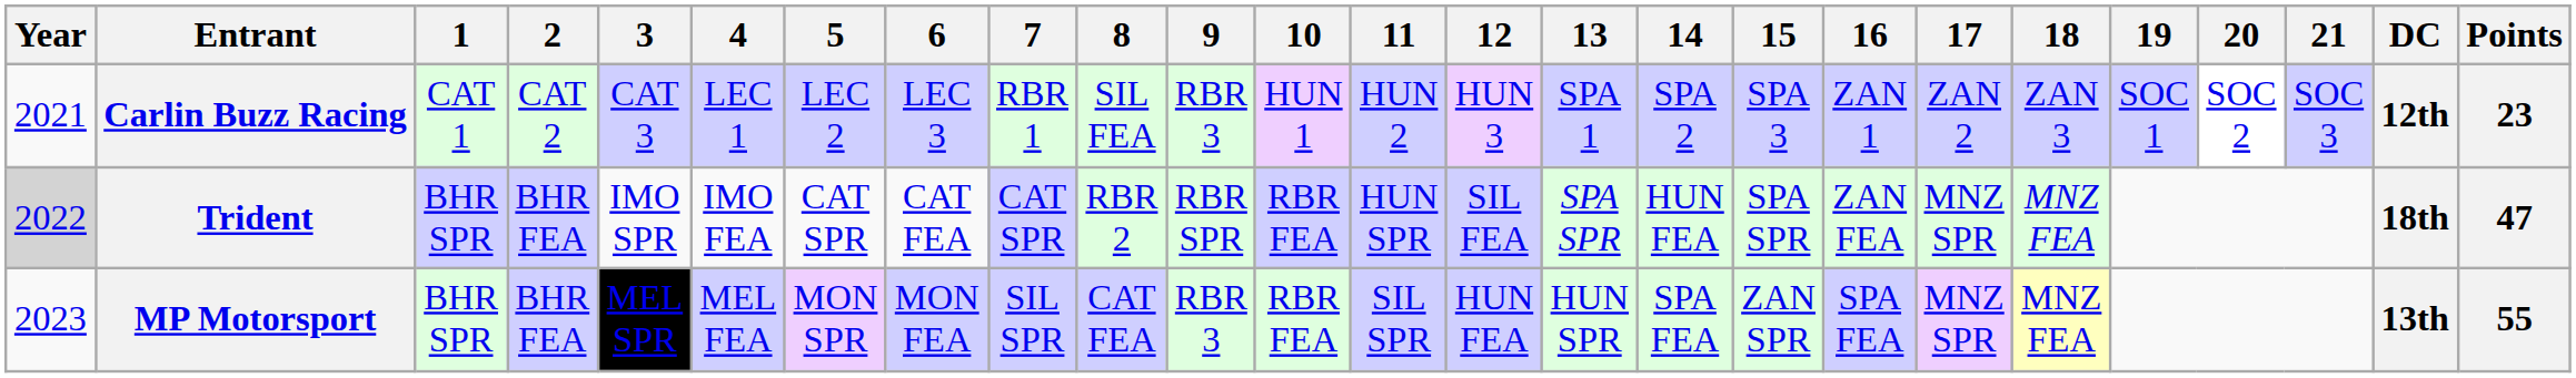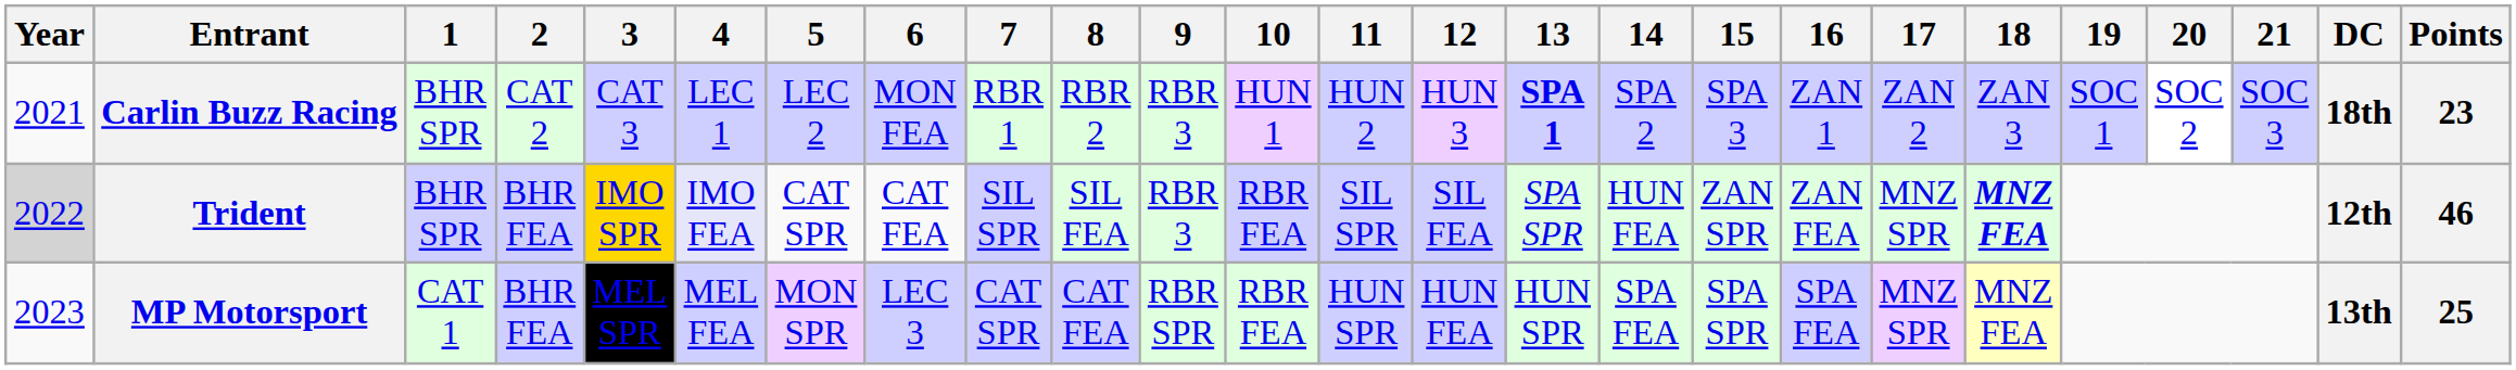 <table class="wikitable" style="text-align:center; font-size:85%">
 <tr>
 <th>Year</th>
 <th>Entrant</th>
 <th>1</th>
 <th>2</th>
 <th>3</th>
 <th>4</th>
 <th>5</th>
 <th>6</th>
 <th>7</th>
 <th>8</th>
 <th>9</th>
 <th>10</th>
 <th>11</th>
 <th>12</th>
 <th>13</th>
 <th>14</th>
 <th>15</th>
 <th>16</th>
 <th>17</th>
 <th>18</th>
 <th>19</th>
 <th>20</th>
 <th>21</th>
 <th>DC</th>
 <th>Points</th>
 </tr>
 <tr>
 <td><a href='#'>2021</a></td>
 <th nowrap><a href='#'>Carlin Buzz Racing</a></th>
-<td style="background:#DFFFDF;"><a href='#'>CAT<br>1</a><br></td>
+<td style="background:#DFFFDF;"><a href='#'>BHR<br>SPR</a><br></td>
 <td style="background:#DFFFDF;"><a href='#'>CAT<br>2</a><br></td>
 <td style="background:#CFCFFF;"><a href='#'>CAT<br>3</a><br></td>
 <td style="background:#CFCFFF;"><a href='#'>LEC<br>1</a><br></td>
 <td style="background:#CFCFFF;"><a href='#'>LEC<br>2</a><br></td>
-<td style="background:#CFCFFF;"><a href='#'>LEC<br>3</a><br></td>
+<td style="background:#CFCFFF;"><a href='#'>MON<br>FEA</a><br></td>
 <td style="background:#DFFFDF;"><a href='#'>RBR<br>1</a><br></td>
-<td style="background:#DFFFDF;"><a href='#'>SIL<br>FEA</a><br></td>
+<td style="background:#DFFFDF;"><a href='#'>RBR<br>2</a><br></td>
 <td style="background:#DFFFDF;"><a href='#'>RBR<br>3</a><br></td>
 <td style="background:#EFCFFF;"><a href='#'>HUN<br>1</a><br></td>
 <td style="background:#CFCFFF;"><a href='#'>HUN<br>2</a><br></td>
 <td style="background:#EFCFFF;"><a href='#'>HUN<br>3</a><br></td>
-<td style="background:#CFCFFF;"><a href='#'>SPA<br>1</a><br></td>
+<td style="background:#CFCFFF;"><strong><a href='#'>SPA<br>1</a><br></strong></td>
 <td style="background:#CFCFFF;"><a href='#'>SPA<br>2</a><br></td>
 <td style="background:#CFCFFF;"><a href='#'>SPA<br>3</a><br></td>
 <td style="background:#CFCFFF;"><a href='#'>ZAN<br>1</a><br></td>
 <td style="background:#CFCFFF;"><a href='#'>ZAN<br>2</a><br></td>
 <td style="background:#CFCFFF;"><a href='#'>ZAN<br>3</a><br></td>
 <td style="background:#CFCFFF;"><a href='#'>SOC<br>1</a><br></td>
 <td style="background:#FFFFFF;"><a href='#'>SOC<br>2</a><br></td>
 <td style="background:#CFCFFF;"><a href='#'>SOC<br>3</a><br></td>
-<th>12th</th>
+<th>18th</th>
 <th>23</th>
 </tr>
 <tr>
 <td style="background: lightgrey;"><a href='#'>2022</a></td>
 <th nowrap><a href='#'>Trident</a></th>
 <td style="background:#CFCFFF;"><a href='#'>BHR<br>SPR</a><br></td>
 <td style="background:#CFCFFF;"><a href='#'>BHR<br>FEA</a><br></td>
-<td><a href='#'>IMO<br>SPR</a></td>
-<td><a href='#'>IMO<br>FEA</a></td>
+<td style="background: gold;"><a href='#'>IMO<br>SPR</a></td>
+<td style="background: lavender;"><a href='#'>IMO<br>FEA</a></td>
 <td><a href='#'>CAT<br>SPR</a></td>
 <td><a href='#'>CAT<br>FEA</a></td>
-<td style="background:#CFCFFF;"><a href='#'>CAT<br>SPR</a><br></td>
-<td style="background:#DFFFDF;"><a href='#'>RBR<br>2</a><br></td>
-<td style="background:#DFFFDF;"><a href='#'>RBR<br>SPR</a><br></td>
+<td style="background:#CFCFFF;"><a href='#'>SIL<br>SPR</a><br></td>
+<td style="background:#DFFFDF;"><a href='#'>SIL<br>FEA</a><br></td>
+<td style="background:#DFFFDF;"><a href='#'>RBR<br>3</a><br></td>
 <td style="background:#CFCFFF;"><a href='#'>RBR<br>FEA</a><br></td>
-<td style="background:#CFCFFF;"><a href='#'>HUN<br>SPR</a><br></td>
+<td style="background:#CFCFFF;"><a href='#'>SIL<br>SPR</a><br></td>
 <td style="background:#CFCFFF;"><a href='#'>SIL<br>FEA</a><br></td>
 <td style="background:#DFFFDF;"><em><a href='#'>SPA<br>SPR</a></em><br></td>
 <td style="background:#DFFFDF;"><a href='#'>HUN<br>FEA</a><br></td>
-<td style="background:#DFFFDF;"><a href='#'>SPA<br>SPR</a><br></td>
+<td style="background:#DFFFDF;"><a href='#'>ZAN<br>SPR</a><br></td>
 <td style="background:#DFFFDF;"><a href='#'>ZAN<br>FEA</a><br></td>
 <td style="background:#DFFFDF;"><a href='#'>MNZ<br>SPR</a><br></td>
-<td style="background:#DFFFDF;"><em><a href='#'>MNZ<br>FEA</a></em><br></td>
+<td style="background:#DFFFDF;"><strong><em><a href='#'>MNZ<br>FEA</a></em><br></strong></td>
 <td colspan=3></td>
-<th>18th</th>
-<th>47</th>
+<th>12th</th>
+<th>46</th>
 </tr>
 <tr>
 <td><a href='#'>2023</a></td>
 <th nowrap><a href='#'>MP Motorsport</a></th>
-<td style="background:#DFFFDF;"><a href='#'>BHR<br>SPR</a><br></td>
+<td style="background:#DFFFDF;"><a href='#'>CAT<br>1</a><br></td>
 <td style="background:#CFCFFF;"><a href='#'>BHR<br>FEA</a><br></td>
 <td style="background:#000000; color:white;"><a href='#'><span>MEL<br>SPR</span></a><br></td>
 <td style="background:#CFCFFF;"><a href='#'>MEL<br>FEA</a><br></td>
 <td style="background:#EFCFFF;"><a href='#'>MON<br>SPR</a><br></td>
-<td style="background:#CFCFFF;"><a href='#'>MON<br>FEA</a><br></td>
-<td style="background:#CFCFFF;"><a href='#'>SIL<br>SPR</a><br></td>
+<td style="background:#CFCFFF;"><a href='#'>LEC<br>3</a><br></td>
+<td style="background:#CFCFFF;"><a href='#'>CAT<br>SPR</a><br></td>
 <td style="background:#CFCFFF;"><a href='#'>CAT<br>FEA</a><br></td>
-<td style="background:#DFFFDF;"><a href='#'>RBR<br>3</a><br></td>
+<td style="background:#DFFFDF;"><a href='#'>RBR<br>SPR</a><br></td>
 <td style="background:#DFFFDF;"><a href='#'>RBR<br>FEA</a><br></td>
-<td style="background:#CFCFFF;"><a href='#'>SIL<br>SPR</a><br></td>
+<td style="background:#CFCFFF;"><a href='#'>HUN<br>SPR</a><br></td>
 <td style="background:#CFCFFF;"><a href='#'>HUN<br>FEA</a><br></td>
 <td style="background:#DFFFDF;"><a href='#'>HUN<br>SPR</a><br></td>
 <td style="background:#DFFFDF;"><a href='#'>SPA<br>FEA</a><br></td>
-<td style="background:#DFFFDF;"><a href='#'>ZAN<br>SPR</a><br></td>
+<td style="background:#DFFFDF;"><a href='#'>SPA<br>SPR</a><br></td>
 <td style="background:#CFCFFF;"><a href='#'>SPA<br>FEA</a><br></td>
 <td style="background:#EFCFFF;"><a href='#'>MNZ<br>SPR</a><br></td>
 <td style="background:#FFFFBF;"><a href='#'>MNZ<br>FEA</a><br></td>
 <td colspan=3></td>
 <th>13th</th>
-<th>55</th>
+<th>25</th>
 </tr>
 </table>
